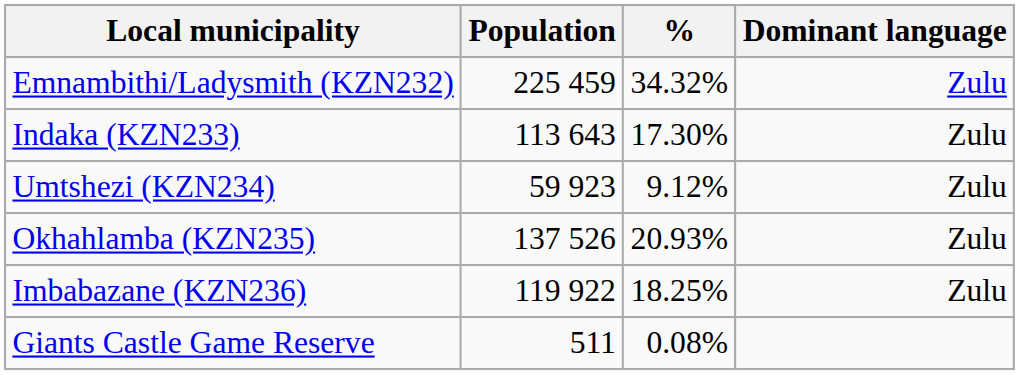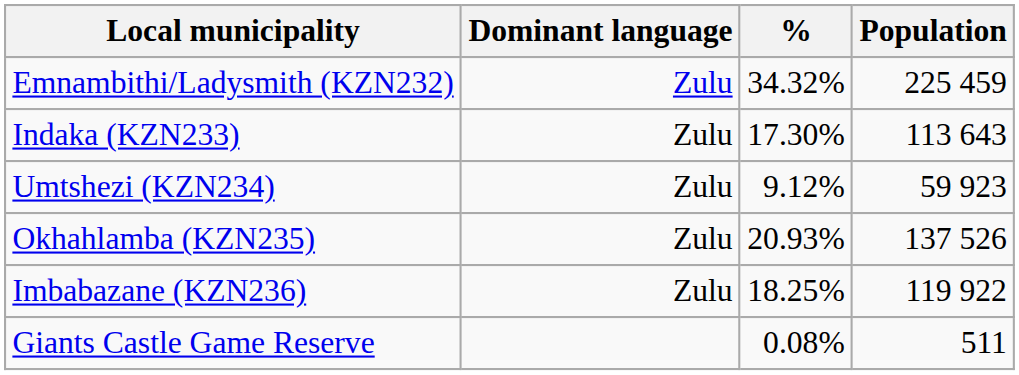 <table class="wikitable" style="font-size: 95%; text-align: right">
 <tr>
 <th>Local municipality</th>
+<th>Dominant language</th>
+<th>%</th>
 <th>Population</th>
-<th>%</th>
-<th>Dominant language</th>
 </tr>
 <tr>
 <td align=left><a href='#'>Emnambithi/Ladysmith (KZN232)</a></td>
+<td><a href='#'>Zulu</a></td>
+<td>34.32%</td>
 <td>225 459</td>
-<td>34.32%</td>
-<td><a href='#'>Zulu</a></td>
 </tr>
 <tr>
 <td align=left><a href='#'>Indaka (KZN233)</a></td>
+<td>Zulu</td>
+<td>17.30%</td>
 <td>113 643</td>
-<td>17.30%</td>
-<td>Zulu</td>
 </tr>
 <tr>
 <td align=left><a href='#'>Umtshezi (KZN234)</a></td>
+<td>Zulu</td>
+<td>9.12%</td>
 <td>59 923</td>
-<td>9.12%</td>
-<td>Zulu</td>
 </tr>
 <tr>
 <td align=left><a href='#'>Okhahlamba (KZN235)</a></td>
+<td>Zulu</td>
+<td>20.93%</td>
 <td>137 526</td>
-<td>20.93%</td>
-<td>Zulu</td>
 </tr>
 <tr>
 <td align=left><a href='#'>Imbabazane (KZN236)</a></td>
+<td>Zulu</td>
+<td>18.25%</td>
 <td>119 922</td>
-<td>18.25%</td>
-<td>Zulu</td>
 </tr>
 <tr>
 <td align=left><a href='#'>Giants Castle Game Reserve</a></td>
+<td></td>
+<td>0.08%</td>
 <td>511</td>
-<td>0.08%</td>
-<td></td>
 </tr>
 </table>
